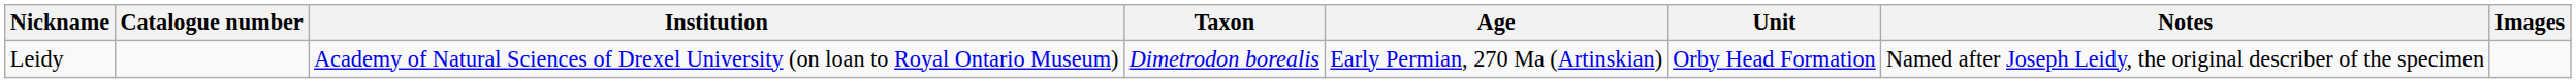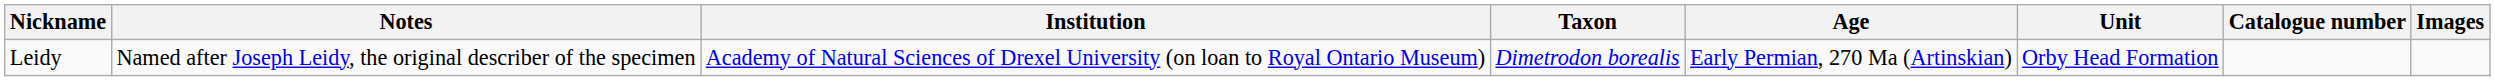 <table class="wikitable">
 <tr>
 <th>Nickname</th>
-<th>Catalogue number</th>
+<th>Notes</th>
 <th>Institution</th>
 <th>Taxon</th>
 <th>Age</th>
 <th>Unit</th>
-<th>Notes</th>
+<th>Catalogue number</th>
 <th>Images</th>
 </tr>
 <tr>
 <td>Leidy</td>
-<td></td>
+<td>Named after <a href='#'>Joseph Leidy</a>, the original describer of the specimen</td>
 <td><a href='#'>Academy of Natural Sciences of Drexel University</a> (on loan to <a href='#'>Royal Ontario Museum</a>)</td>
 <td><em><a href='#'>Dimetrodon borealis</a></em></td>
 <td><a href='#'>Early Permian</a>, 270 Ma (<a href='#'>Artinskian</a>)</td>
 <td><a href='#'>Orby Head Formation</a></td>
-<td>Named after <a href='#'>Joseph Leidy</a>, the original describer of the specimen</td>
+<td></td>
 <td></td>
 </tr>
 </table>
